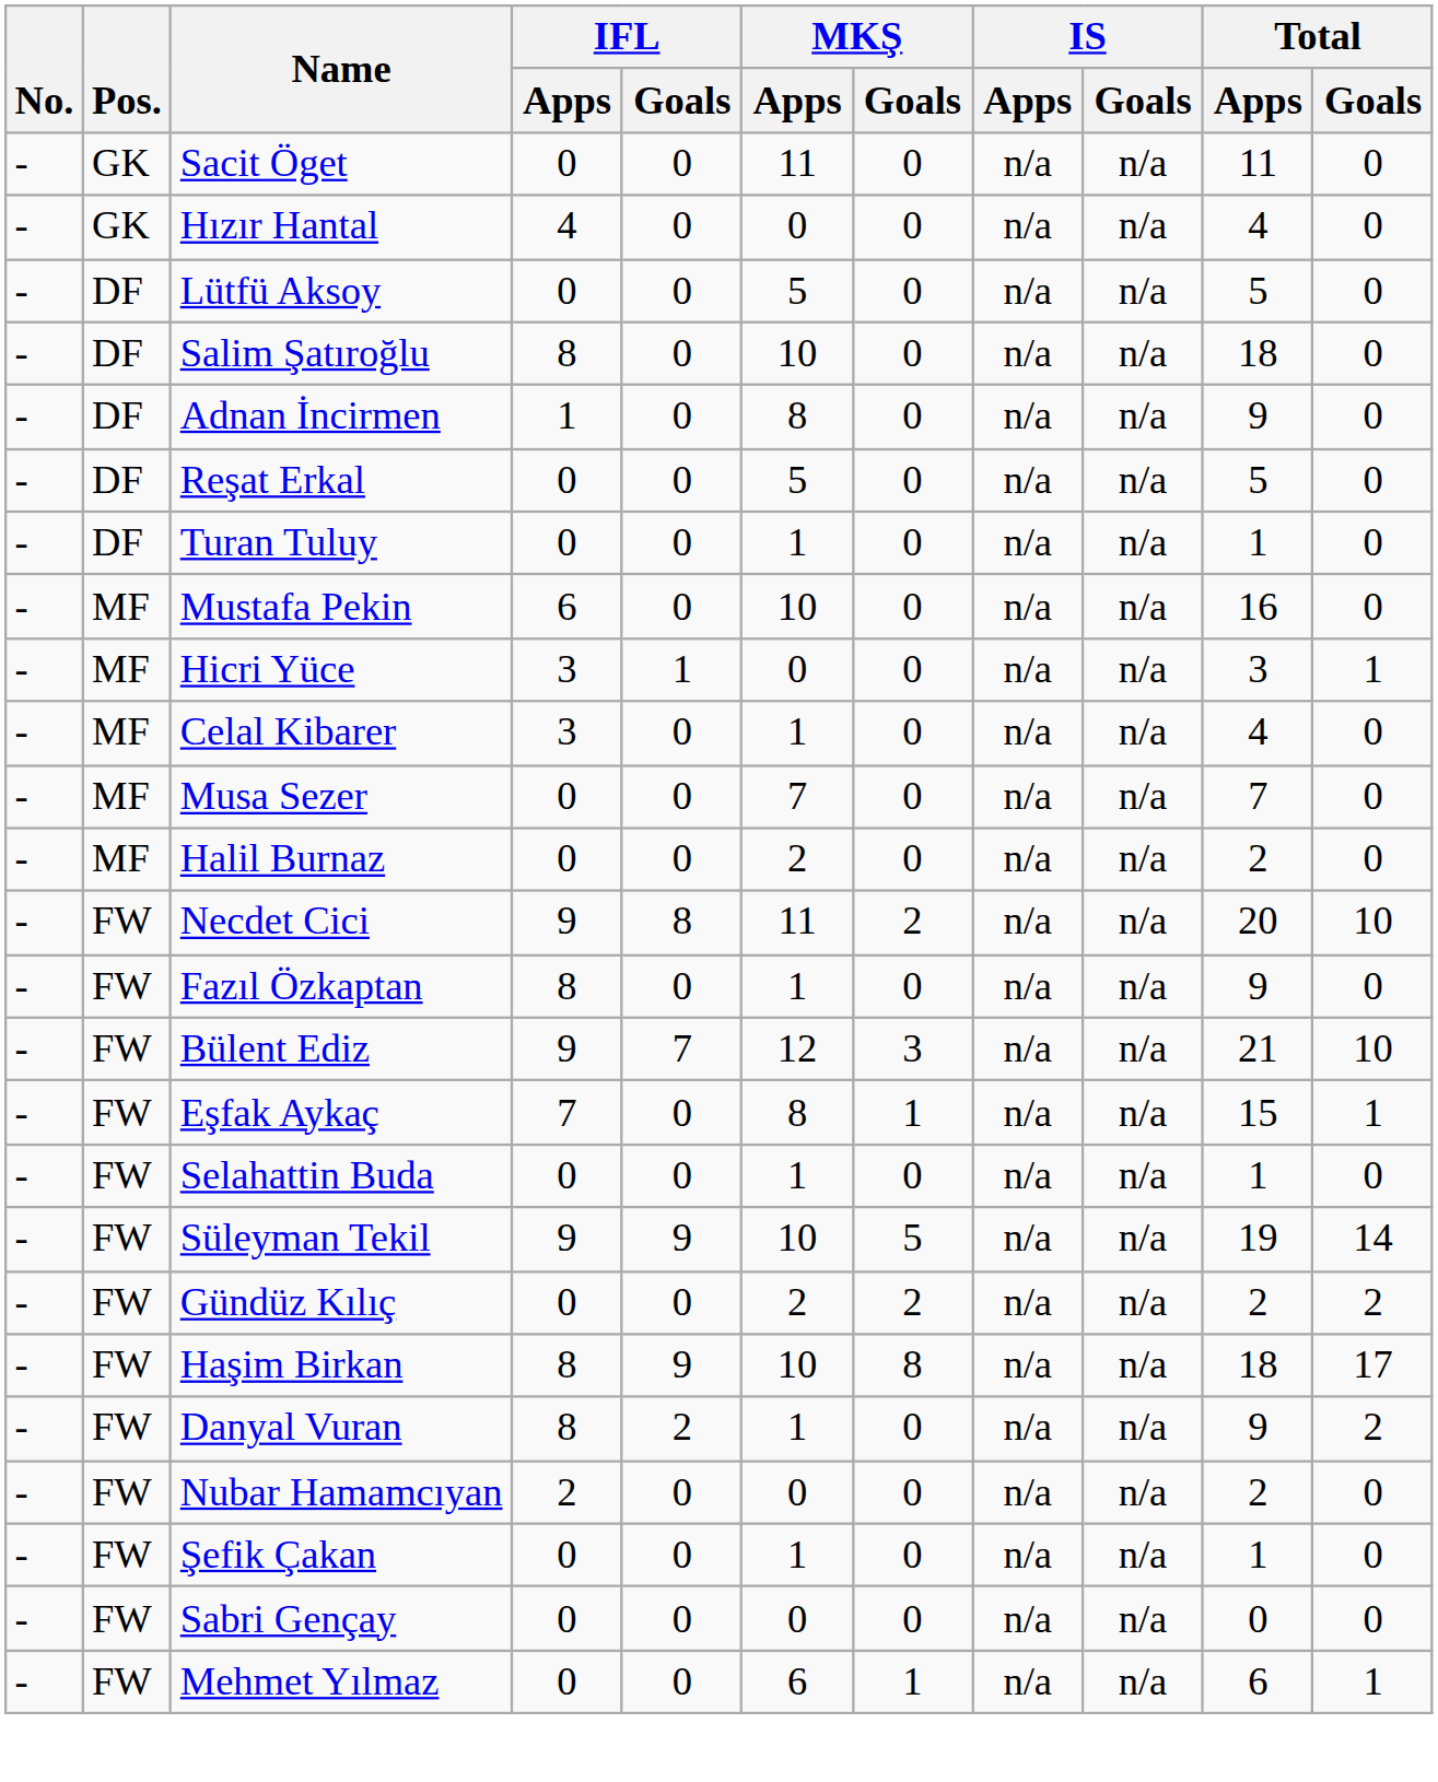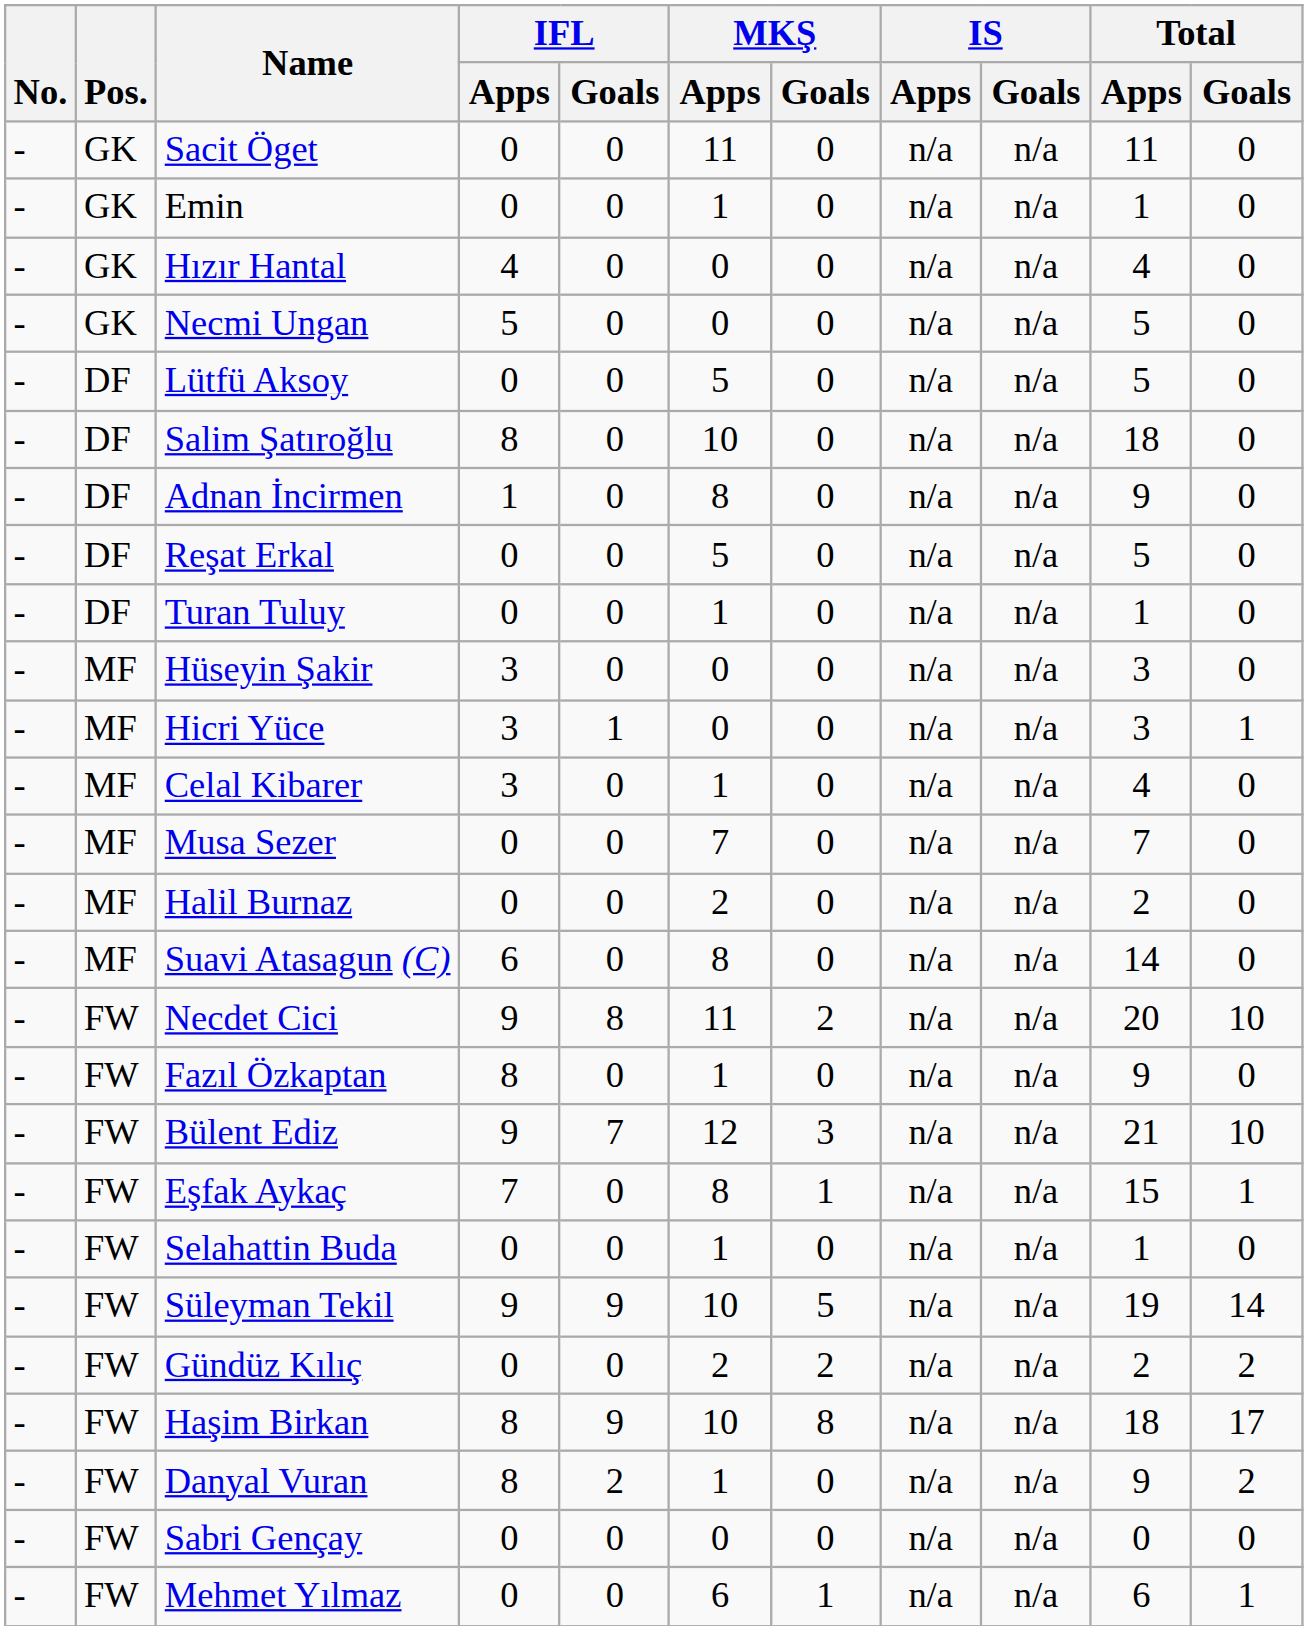 <table class="wikitable" style="text-align:center">
 <tr>
 <th rowspan="2" style="vertical-align:bottom;">No.</th>
 <th rowspan="2" style="vertical-align:bottom;">Pos.</th>
 <th rowspan="2">Name</th>
 <th colspan="2" style="width:85px;"><a href='#'>IFL</a></th>
 <th colspan="2" style="width:85px;"><a href='#'>MKŞ</a></th>
 <th colspan="2" style="width:85px;"><a href='#'>IS</a></th>
 <th colspan="2" style="width:85px;">Total</th>
 </tr>
 <tr>
 <th>Apps</th>
 <th>Goals</th>
 <th>Apps</th>
 <th>Goals</th>
 <th>Apps</th>
 <th>Goals</th>
 <th>Apps</th>
 <th>Goals</th>
 </tr>
 <tr>
 <td align="left">-</td>
 <td align="left">GK</td>
 <td align="left"> <a href='#'>Sacit Öget</a></td>
 <td>0</td>
 <td>0</td>
 <td>11</td>
 <td>0</td>
 <td>n/a</td>
 <td>n/a</td>
 <td>11</td>
 <td>0</td>
 </tr>
 <tr>
 <td align="left">-</td>
 <td align="left">GK</td>
+<td align="left"> Emin</td>
+<td>0</td>
+<td>0</td>
+<td>1</td>
+<td>0</td>
+<td>n/a</td>
+<td>n/a</td>
+<td>1</td>
+<td>0</td>
+</tr>
+<tr>
+<td align="left">-</td>
+<td align="left">GK</td>
 <td align="left"> <a href='#'>Hızır Hantal</a></td>
 <td>4</td>
 <td>0</td>
 <td>0</td>
 <td>0</td>
 <td>n/a</td>
 <td>n/a</td>
 <td>4</td>
+<td>0</td>
+</tr>
+<tr>
+<td align="left">-</td>
+<td align="left">GK</td>
+<td align="left"> <a href='#'>Necmi Ungan</a></td>
+<td>5</td>
+<td>0</td>
+<td>0</td>
+<td>0</td>
+<td>n/a</td>
+<td>n/a</td>
+<td>5</td>
 <td>0</td>
 </tr>
 <tr>
 <td align="left">-</td>
 <td align="left">DF</td>
 <td align="left"> <a href='#'>Lütfü Aksoy</a></td>
 <td>0</td>
 <td>0</td>
 <td>5</td>
 <td>0</td>
 <td>n/a</td>
 <td>n/a</td>
 <td>5</td>
 <td>0</td>
 </tr>
 <tr>
 <td align="left">-</td>
 <td align="left">DF</td>
 <td align="left"> <a href='#'>Salim Şatıroğlu</a></td>
 <td>8</td>
 <td>0</td>
 <td>10</td>
 <td>0</td>
 <td>n/a</td>
 <td>n/a</td>
 <td>18</td>
 <td>0</td>
 </tr>
 <tr>
 <td align="left">-</td>
 <td align="left">DF</td>
 <td align="left"> <a href='#'>Adnan İncirmen</a></td>
 <td>1</td>
 <td>0</td>
 <td>8</td>
 <td>0</td>
 <td>n/a</td>
 <td>n/a</td>
 <td>9</td>
 <td>0</td>
 </tr>
 <tr>
 <td align="left">-</td>
 <td align="left">DF</td>
 <td align="left"> <a href='#'>Reşat Erkal</a></td>
 <td>0</td>
 <td>0</td>
 <td>5</td>
 <td>0</td>
 <td>n/a</td>
 <td>n/a</td>
 <td>5</td>
 <td>0</td>
 </tr>
 <tr>
 <td align="left">-</td>
 <td align="left">DF</td>
 <td align="left"> <a href='#'>Turan Tuluy</a></td>
 <td>0</td>
 <td>0</td>
 <td>1</td>
 <td>0</td>
 <td>n/a</td>
 <td>n/a</td>
 <td>1</td>
 <td>0</td>
 </tr>
 <tr>
 <td align="left">-</td>
 <td align="left">MF</td>
-<td align="left"> <a href='#'>Mustafa Pekin</a></td>
-<td>6</td>
+<td align="left"> <a href='#'>Hüseyin Şakir</a></td>
+<td>3</td>
 <td>0</td>
-<td>10</td>
+<td>0</td>
 <td>0</td>
 <td>n/a</td>
 <td>n/a</td>
-<td>16</td>
+<td>3</td>
 <td>0</td>
 </tr>
 <tr>
 <td align="left">-</td>
 <td align="left">MF</td>
 <td align="left"> <a href='#'>Hicri Yüce</a></td>
 <td>3</td>
 <td>1</td>
 <td>0</td>
 <td>0</td>
 <td>n/a</td>
 <td>n/a</td>
 <td>3</td>
 <td>1</td>
 </tr>
 <tr>
 <td align="left">-</td>
 <td align="left">MF</td>
 <td align="left"> <a href='#'>Celal Kibarer</a></td>
 <td>3</td>
 <td>0</td>
 <td>1</td>
 <td>0</td>
 <td>n/a</td>
 <td>n/a</td>
 <td>4</td>
 <td>0</td>
 </tr>
 <tr>
 <td align="left">-</td>
 <td align="left">MF</td>
 <td align="left"> <a href='#'>Musa Sezer</a></td>
 <td>0</td>
 <td>0</td>
 <td>7</td>
 <td>0</td>
 <td>n/a</td>
 <td>n/a</td>
 <td>7</td>
 <td>0</td>
 </tr>
 <tr>
 <td align="left">-</td>
 <td align="left">MF</td>
 <td align="left"> <a href='#'>Halil Burnaz</a></td>
 <td>0</td>
 <td>0</td>
 <td>2</td>
 <td>0</td>
 <td>n/a</td>
 <td>n/a</td>
 <td>2</td>
+<td>0</td>
+</tr>
+<tr>
+<td align="left">-</td>
+<td align="left">MF</td>
+<td align="left"> <a href='#'>Suavi Atasagun</a> <em><a href='#'>(C)</a></em></td>
+<td>6</td>
+<td>0</td>
+<td>8</td>
+<td>0</td>
+<td>n/a</td>
+<td>n/a</td>
+<td>14</td>
 <td>0</td>
 </tr>
 <tr>
 <td align="left">-</td>
 <td align="left">FW</td>
 <td align="left"> <a href='#'>Necdet Cici</a></td>
 <td>9</td>
 <td>8</td>
 <td>11</td>
 <td>2</td>
 <td>n/a</td>
 <td>n/a</td>
 <td>20</td>
 <td>10</td>
 </tr>
 <tr>
 <td align="left">-</td>
 <td align="left">FW</td>
 <td align="left"> <a href='#'>Fazıl Özkaptan</a></td>
 <td>8</td>
 <td>0</td>
 <td>1</td>
 <td>0</td>
 <td>n/a</td>
 <td>n/a</td>
 <td>9</td>
 <td>0</td>
 </tr>
 <tr>
 <td align="left">-</td>
 <td align="left">FW</td>
 <td align="left"> <a href='#'>Bülent Ediz</a></td>
 <td>9</td>
 <td>7</td>
 <td>12</td>
 <td>3</td>
 <td>n/a</td>
 <td>n/a</td>
 <td>21</td>
 <td>10</td>
 </tr>
 <tr>
 <td align="left">-</td>
 <td align="left">FW</td>
 <td align="left"> <a href='#'>Eşfak Aykaç</a></td>
 <td>7</td>
 <td>0</td>
 <td>8</td>
 <td>1</td>
 <td>n/a</td>
 <td>n/a</td>
 <td>15</td>
 <td>1</td>
 </tr>
 <tr>
 <td align="left">-</td>
 <td align="left">FW</td>
 <td align="left"> <a href='#'>Selahattin Buda</a></td>
 <td>0</td>
 <td>0</td>
 <td>1</td>
 <td>0</td>
 <td>n/a</td>
 <td>n/a</td>
 <td>1</td>
 <td>0</td>
 </tr>
 <tr>
 <td align="left">-</td>
 <td align="left">FW</td>
 <td align="left"> <a href='#'>Süleyman Tekil</a></td>
 <td>9</td>
 <td>9</td>
 <td>10</td>
 <td>5</td>
 <td>n/a</td>
 <td>n/a</td>
 <td>19</td>
 <td>14</td>
 </tr>
 <tr>
 <td align="left">-</td>
 <td align="left">FW</td>
 <td align="left"> <a href='#'>Gündüz Kılıç</a></td>
 <td>0</td>
 <td>0</td>
 <td>2</td>
 <td>2</td>
 <td>n/a</td>
 <td>n/a</td>
 <td>2</td>
 <td>2</td>
 </tr>
 <tr>
 <td align="left">-</td>
 <td align="left">FW</td>
 <td align="left"> <a href='#'>Haşim Birkan</a></td>
 <td>8</td>
 <td>9</td>
 <td>10</td>
 <td>8</td>
 <td>n/a</td>
 <td>n/a</td>
 <td>18</td>
 <td>17</td>
 </tr>
 <tr>
 <td align="left">-</td>
 <td align="left">FW</td>
 <td align="left"> <a href='#'>Danyal Vuran</a></td>
 <td>8</td>
 <td>2</td>
 <td>1</td>
 <td>0</td>
 <td>n/a</td>
 <td>n/a</td>
 <td>9</td>
 <td>2</td>
 </tr>
 <tr>
 <td align="left">-</td>
 <td align="left">FW</td>
-<td align="left"> <a href='#'>Nubar Hamamcıyan</a></td>
-<td>2</td>
-<td>0</td>
-<td>0</td>
-<td>0</td>
-<td>n/a</td>
-<td>n/a</td>
-<td>2</td>
-<td>0</td>
-</tr>
-<tr>
-<td align="left">-</td>
-<td align="left">FW</td>
-<td align="left"> <a href='#'>Şefik Çakan</a></td>
-<td>0</td>
-<td>0</td>
-<td>1</td>
-<td>0</td>
-<td>n/a</td>
-<td>n/a</td>
-<td>1</td>
-<td>0</td>
-</tr>
-<tr>
-<td align="left">-</td>
-<td align="left">FW</td>
 <td align="left"> <a href='#'>Sabri Gençay</a></td>
 <td>0</td>
 <td>0</td>
 <td>0</td>
 <td>0</td>
 <td>n/a</td>
 <td>n/a</td>
 <td>0</td>
 <td>0</td>
 </tr>
 <tr>
 <td align="left">-</td>
 <td align="left">FW</td>
 <td align="left"> <a href='#'>Mehmet Yılmaz</a></td>
 <td>0</td>
 <td>0</td>
 <td>6</td>
 <td>1</td>
 <td>n/a</td>
 <td>n/a</td>
 <td>6</td>
 <td>1</td>
 </tr>
 </table>
